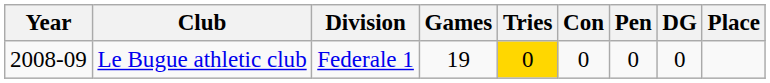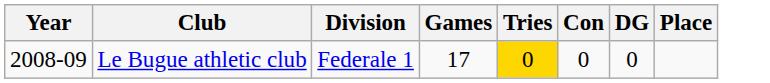 <table class="wikitable">
 <tr>
 <th>Year</th>
 <th>Club</th>
 <th>Division</th>
 <th>Games</th>
 <th>Tries</th>
 <th>Con</th>
-<th>Pen</th>
 <th>DG</th>
 <th>Place</th>
 </tr>
 <tr align="center">
 <td>2008-09</td>
 <td><a href='#'>Le Bugue athletic club</a></td>
 <td><a href='#'>Federale 1</a></td>
-<td>19</td>
+<td>17</td>
 <td style="background: gold;">0</td>
-<td>0</td>
 <td>0</td>
 <td>0</td>
 <td></td>
 </tr>
 </table>
